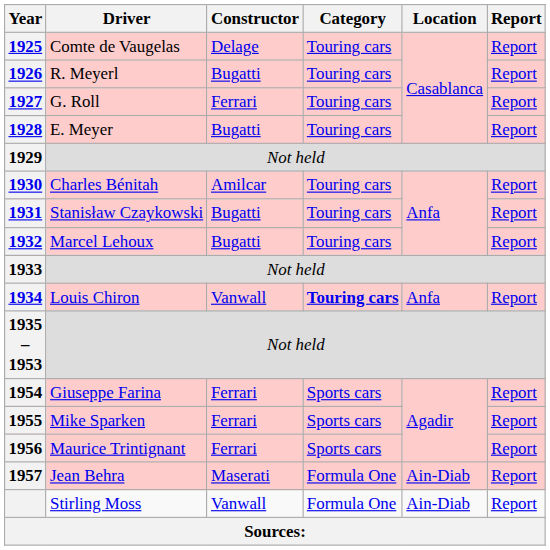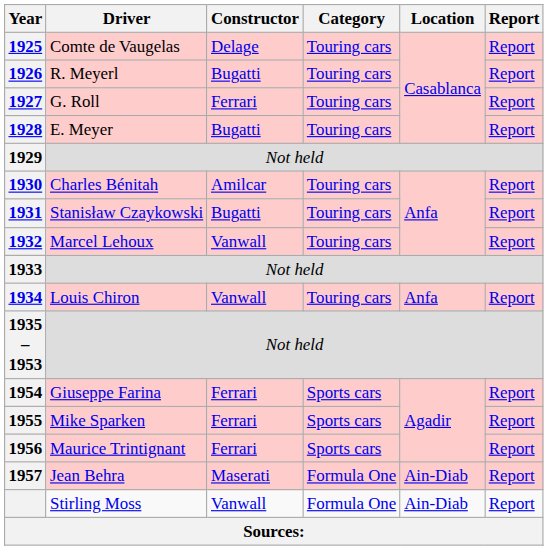 <table class="wikitable" style="font-size: 95%;">
 <tr>
 <th>Year</th>
 <th>Driver</th>
 <th>Constructor</th>
 <th>Category</th>
 <th>Location</th>
 <th>Report</th>
 </tr>
 <tr style="background:#FFCCCC;">
 <th><a href='#'>1925</a></th>
 <td> Comte de Vaugelas</td>
 <td><a href='#'>Delage</a></td>
 <td><a href='#'>Touring cars</a></td>
 <td rowspan="4"><a href='#'>Casablanca</a></td>
 <td><a href='#'>Report</a></td>
 </tr>
 <tr style="background:#FFCCCC;">
 <th><a href='#'>1926</a></th>
 <td> R. Meyerl</td>
 <td><a href='#'>Bugatti</a></td>
 <td><a href='#'>Touring cars</a></td>
 <td><a href='#'>Report</a></td>
 </tr>
 <tr style="background:#FFCCCC;">
 <th><a href='#'>1927</a></th>
 <td> G. Roll</td>
 <td><a href='#'>Ferrari</a></td>
 <td><a href='#'>Touring cars</a></td>
 <td><a href='#'>Report</a></td>
 </tr>
 <tr style="background:#FFCCCC;">
 <th><a href='#'>1928</a></th>
 <td> E. Meyer</td>
 <td><a href='#'>Bugatti</a></td>
 <td><a href='#'>Touring cars</a></td>
 <td><a href='#'>Report</a></td>
 </tr>
 <tr style="background:#DDDDDD;">
 <th>1929</th>
 <td align=center colspan=5><em>Not held</em></td>
 </tr>
 <tr style="background:#FFCCCC;">
 <th><a href='#'>1930</a></th>
 <td> <a href='#'>Charles Bénitah</a></td>
 <td><a href='#'>Amilcar</a></td>
 <td><a href='#'>Touring cars</a></td>
 <td rowspan="3"><a href='#'>Anfa</a></td>
 <td><a href='#'>Report</a></td>
 </tr>
 <tr style="background:#FFCCCC;">
 <th><a href='#'>1931</a></th>
 <td> <a href='#'>Stanisław Czaykowski</a></td>
 <td><a href='#'>Bugatti</a></td>
 <td><a href='#'>Touring cars</a></td>
 <td><a href='#'>Report</a></td>
 </tr>
 <tr style="background:#FFCCCC;">
 <th><a href='#'>1932</a></th>
 <td> <a href='#'>Marcel Lehoux</a></td>
-<td><a href='#'>Bugatti</a></td>
+<td><a href='#'>Vanwall</a></td>
 <td><a href='#'>Touring cars</a></td>
 <td><a href='#'>Report</a></td>
 </tr>
 <tr style="background:#DDDDDD;">
 <th>1933</th>
 <td align=center colspan=5><em>Not held</em></td>
 </tr>
 <tr style="background:#FFCCCC;">
 <th><a href='#'>1934</a></th>
 <td> <a href='#'>Louis Chiron</a></td>
 <td><a href='#'>Vanwall</a></td>
-<td><strong><a href='#'>Touring cars</a></strong></td>
+<td><a href='#'>Touring cars</a></td>
 <td><a href='#'>Anfa</a></td>
 <td><a href='#'>Report</a></td>
 </tr>
 <tr style="background:#DDDDDD;">
 <th>1935<br>–<br>1953</th>
 <td align=center colspan=5><em>Not held</em></td>
 </tr>
 <tr style="background:#FFCCCC;">
 <th>1954</th>
 <td> <a href='#'>Giuseppe Farina</a></td>
 <td><a href='#'>Ferrari</a></td>
 <td><a href='#'>Sports cars</a></td>
 <td rowspan="3"><a href='#'>Agadir</a></td>
 <td><a href='#'>Report</a></td>
 </tr>
 <tr style="background:#FFCCCC;">
 <th>1955</th>
 <td> <a href='#'>Mike Sparken</a></td>
 <td><a href='#'>Ferrari</a></td>
 <td><a href='#'>Sports cars</a></td>
 <td><a href='#'>Report</a></td>
 </tr>
 <tr style="background:#FFCCCC;">
 <th>1956</th>
 <td> <a href='#'>Maurice Trintignant</a></td>
 <td><a href='#'>Ferrari</a></td>
 <td><a href='#'>Sports cars</a></td>
 <td><a href='#'>Report</a></td>
 </tr>
 <tr style="background:#FFCCCC;">
 <th>1957</th>
 <td> <a href='#'>Jean Behra</a></td>
 <td><a href='#'>Maserati</a></td>
 <td><a href='#'>Formula One</a></td>
 <td><a href='#'>Ain-Diab</a></td>
 <td><a href='#'>Report</a></td>
 </tr>
 <tr>
 <th></th>
 <td> <a href='#'>Stirling Moss</a></td>
 <td><a href='#'>Vanwall</a></td>
 <td><a href='#'>Formula One</a></td>
 <td><a href='#'>Ain-Diab</a></td>
 <td><a href='#'>Report</a></td>
 </tr>
 <tr>
 <th colspan=6>Sources:</th>
 </tr>
 </table>
